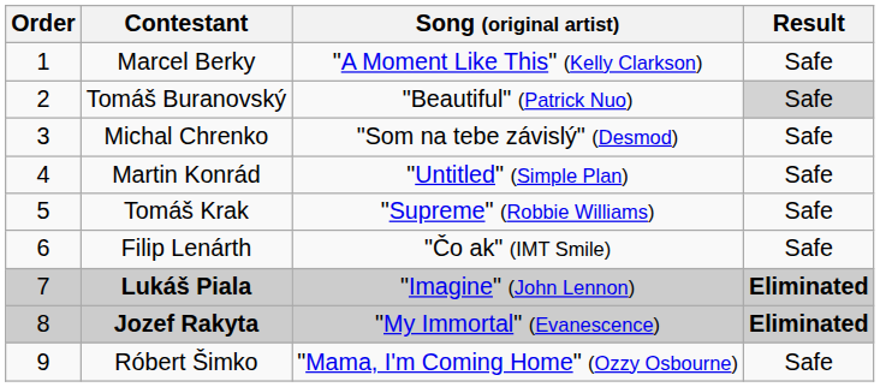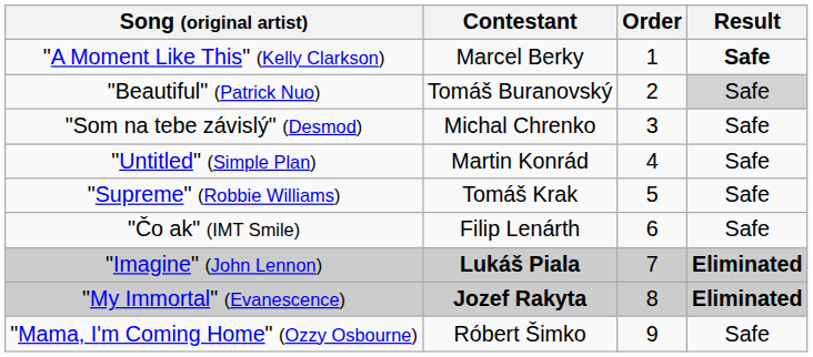 <table class="wikitable plainrowheaders" style="text-align:center;">
 <tr>
+<th scope="col">Song <small>(original artist)</small></th>
+<th scope="col">Contestant</th>
 <th scope="col">Order</th>
-<th scope="col">Contestant</th>
-<th scope="col">Song <small>(original artist)</small></th>
 <th scope="col">Result</th>
 </tr>
 <tr>
+<td>"<a href='#'>A Moment Like This</a>" <small>(<a href='#'>Kelly Clarkson</a>)</small></td>
+<td>Marcel Berky</td>
 <td>1</td>
-<td>Marcel Berky</td>
-<td>"<a href='#'>A Moment Like This</a>" <small>(<a href='#'>Kelly Clarkson</a>)</small></td>
+<td><strong>Safe</strong></td>
+</tr>
+<tr>
+<td>"Beautiful" <small>(<a href='#'>Patrick Nuo</a>)</small></td>
+<td>Tomáš Buranovský</td>
+<td>2</td>
+<td style="background: lightgrey;">Safe</td>
+</tr>
+<tr>
+<td>"Som na tebe závislý" <small>(<a href='#'>Desmod</a>)</small></td>
+<td>Michal Chrenko</td>
+<td>3</td>
 <td>Safe</td>
 </tr>
 <tr>
-<td>2</td>
-<td>Tomáš Buranovský</td>
-<td>"Beautiful" <small>(<a href='#'>Patrick Nuo</a>)</small></td>
-<td style="background: lightgrey;">Safe</td>
-</tr>
-<tr>
-<td>3</td>
-<td>Michal Chrenko</td>
-<td>"Som na tebe závislý" <small>(<a href='#'>Desmod</a>)</small></td>
+<td>"<a href='#'>Untitled</a>" <small>(<a href='#'>Simple Plan</a>)</small></td>
+<td>Martin Konrád</td>
+<td>4</td>
 <td>Safe</td>
 </tr>
 <tr>
-<td>4</td>
-<td>Martin Konrád</td>
-<td>"<a href='#'>Untitled</a>" <small>(<a href='#'>Simple Plan</a>)</small></td>
+<td>"<a href='#'>Supreme</a>" <small>(<a href='#'>Robbie Williams</a>)</small></td>
+<td>Tomáš Krak</td>
+<td>5</td>
 <td>Safe</td>
 </tr>
 <tr>
-<td>5</td>
-<td>Tomáš Krak</td>
-<td>"<a href='#'>Supreme</a>" <small>(<a href='#'>Robbie Williams</a>)</small></td>
-<td>Safe</td>
-</tr>
-<tr>
+<td>"Čo ak" <small>(IMT Smile)</small></td>
+<td>Filip Lenárth</td>
 <td>6</td>
-<td>Filip Lenárth</td>
-<td>"Čo ak" <small>(IMT Smile)</small></td>
 <td>Safe</td>
 </tr>
 <tr style="background:#ccc;">
+<td>"<a href='#'>Imagine</a>" <small>(<a href='#'>John Lennon</a>)</small></td>
+<td><strong>Lukáš Piala</strong></td>
 <td>7</td>
-<td><strong>Lukáš Piala</strong></td>
-<td>"<a href='#'>Imagine</a>" <small>(<a href='#'>John Lennon</a>)</small></td>
 <td><strong>Eliminated</strong></td>
 </tr>
 <tr style="background:#ccc;">
+<td>"<a href='#'>My Immortal</a>" <small>(<a href='#'>Evanescence</a>)</small></td>
+<td><strong>Jozef Rakyta</strong></td>
 <td>8</td>
-<td><strong>Jozef Rakyta</strong></td>
-<td>"<a href='#'>My Immortal</a>" <small>(<a href='#'>Evanescence</a>)</small></td>
 <td><strong>Eliminated</strong></td>
 </tr>
 <tr>
+<td>"<a href='#'>Mama, I'm Coming Home</a>" <small>(<a href='#'>Ozzy Osbourne</a>)</small></td>
+<td>Róbert Šimko</td>
 <td>9</td>
-<td>Róbert Šimko</td>
-<td>"<a href='#'>Mama, I'm Coming Home</a>" <small>(<a href='#'>Ozzy Osbourne</a>)</small></td>
 <td>Safe</td>
 </tr>
 </table>
